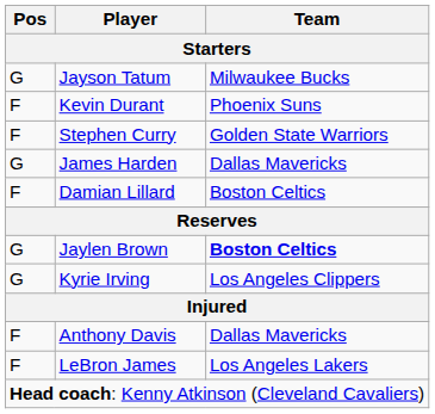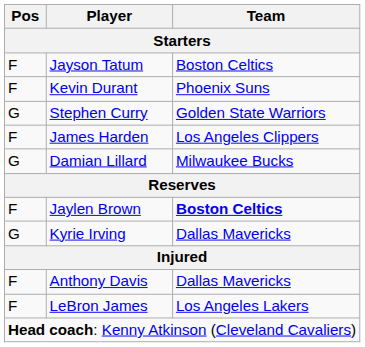 <table class="wikitable">
 <tr>
 <th>Pos</th>
 <th>Player</th>
 <th>Team</th>
 </tr>
 <tr>
 <th scope="col" colspan="4">Starters</th>
 </tr>
 <tr>
-<td>G</td>
+<td>F</td>
 <td><a href='#'>Jayson Tatum</a></td>
-<td><a href='#'>Milwaukee Bucks</a></td>
+<td><a href='#'>Boston Celtics</a></td>
 </tr>
 <tr>
 <td>F</td>
 <td><a href='#'>Kevin Durant</a></td>
 <td><a href='#'>Phoenix Suns</a></td>
 </tr>
 <tr>
-<td>F</td>
+<td>G</td>
 <td><a href='#'>Stephen Curry</a></td>
 <td><a href='#'>Golden State Warriors</a></td>
 </tr>
 <tr>
-<td>G</td>
+<td>F</td>
 <td><a href='#'>James Harden</a></td>
-<td><a href='#'>Dallas Mavericks</a></td>
+<td><a href='#'>Los Angeles Clippers</a></td>
 </tr>
 <tr>
-<td>F</td>
+<td>G</td>
 <td><a href='#'>Damian Lillard</a></td>
-<td><a href='#'>Boston Celtics</a></td>
+<td><a href='#'>Milwaukee Bucks</a></td>
 </tr>
 <tr>
 <th scope="col" colspan="4">Reserves</th>
 </tr>
 <tr>
-<td>G</td>
+<td>F</td>
 <td><a href='#'>Jaylen Brown</a></td>
 <td><strong><a href='#'>Boston Celtics</a></strong></td>
 </tr>
 <tr>
 <td>G</td>
 <td><a href='#'>Kyrie Irving</a></td>
-<td><a href='#'>Los Angeles Clippers</a></td>
+<td><a href='#'>Dallas Mavericks</a></td>
 </tr>
 <tr>
 <th scope="col" colspan="4">Injured</th>
 </tr>
 <tr>
 <td>F</td>
 <td><a href='#'>Anthony Davis</a></td>
 <td><a href='#'>Dallas Mavericks</a></td>
 </tr>
 <tr>
 <td>F</td>
 <td><a href='#'>LeBron James</a></td>
 <td><a href='#'>Los Angeles Lakers</a></td>
 </tr>
 <tr>
 <td colspan="3"><strong>Head coach</strong>: <a href='#'>Kenny Atkinson</a> (<a href='#'>Cleveland Cavaliers</a>)</td>
 </tr>
 </table>
